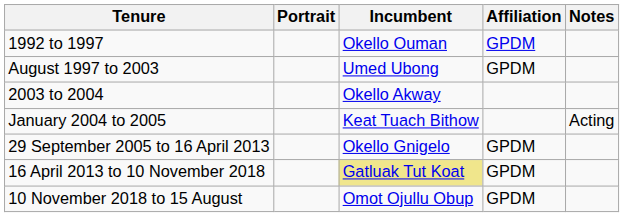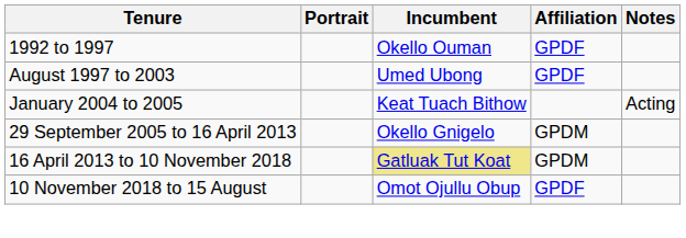 <table class="wikitable">
 <tr>
 <th>Tenure</th>
 <th>Portrait</th>
 <th>Incumbent</th>
 <th>Affiliation</th>
 <th>Notes</th>
 </tr>
 <tr>
 <td>1992 to 1997</td>
 <td></td>
 <td><a href='#'>Okello Ouman</a></td>
-<td><a href='#'>GPDM</a></td>
+<td><a href='#'>GPDF</a></td>
 <td></td>
 </tr>
 <tr>
 <td>August 1997 to 2003</td>
 <td></td>
 <td><a href='#'>Umed Ubong</a></td>
-<td>GPDM</td>
-<td></td>
-</tr>
-<tr>
-<td>2003 to 2004</td>
-<td></td>
-<td><a href='#'>Okello Akway</a></td>
-<td></td>
+<td><a href='#'>GPDF</a></td>
 <td></td>
 </tr>
 <tr>
 <td>January 2004 to 2005</td>
 <td></td>
 <td><a href='#'>Keat Tuach Bithow</a></td>
 <td></td>
 <td>Acting</td>
 </tr>
 <tr>
 <td>29 September 2005 to 16 April 2013</td>
 <td></td>
 <td><a href='#'>Okello Gnigelo</a></td>
 <td>GPDM</td>
 <td></td>
 </tr>
 <tr>
 <td>16 April 2013 to 10 November 2018</td>
 <td></td>
 <td style="background: khaki;"><a href='#'>Gatluak Tut Koat</a></td>
 <td>GPDM</td>
 <td></td>
 </tr>
 <tr>
 <td>10 November 2018 to 15 August</td>
 <td></td>
 <td><a href='#'>Omot Ojullu Obup</a></td>
-<td>GPDM</td>
+<td><a href='#'>GPDF</a></td>
 <td></td>
 </tr>
 </table>
